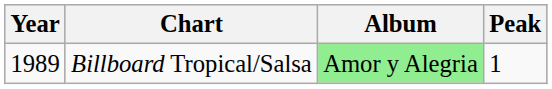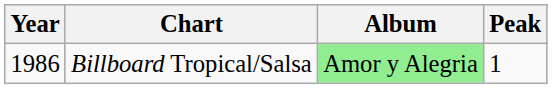 <table class="wikitable">
 <tr>
 <th>Year</th>
 <th>Chart</th>
 <th>Album</th>
 <th>Peak</th>
 </tr>
 <tr>
-<td>1989</td>
+<td>1986</td>
 <td><em>Billboard</em> Tropical/Salsa</td>
 <td style="background: lightgreen;">Amor y Alegria</td>
 <td>1</td>
 </tr>
 </table>
